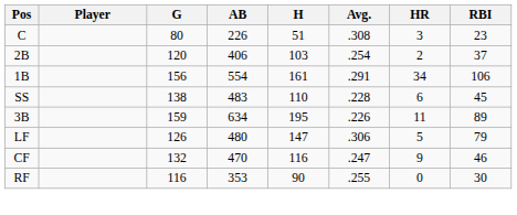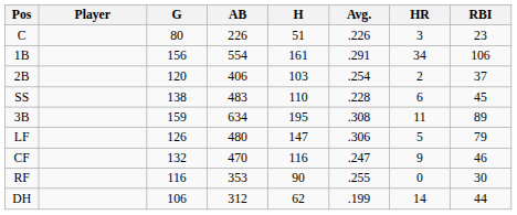 <table class="wikitable sortable">
 <tr>
 <th bgcolor="#DDDDFF" width="5%">Pos</th>
 <th bgcolor="#DDDDFF" width="16%">Player</th>
 <th bgcolor="#DDDDFF" width="9%">G</th>
 <th bgcolor="#DDDDFF" width="9%">AB</th>
 <th bgcolor="#DDDDFF" width="9%">H</th>
 <th bgcolor="#DDDDFF" width="9%">Avg.</th>
 <th bgcolor="#DDDDFF" width="9%">HR</th>
 <th bgcolor="#DDDDFF" width="9%">RBI</th>
 </tr>
 <tr align="center">
 <td>C</td>
 <td></td>
 <td>80</td>
 <td>226</td>
 <td>51</td>
-<td>.308</td>
+<td>.226</td>
 <td>3</td>
 <td>23</td>
+</tr>
+<tr align="center">
+<td>1B</td>
+<td></td>
+<td>156</td>
+<td>554</td>
+<td>161</td>
+<td>.291</td>
+<td>34</td>
+<td>106</td>
 </tr>
 <tr align="center">
 <td>2B</td>
 <td></td>
 <td>120</td>
 <td>406</td>
 <td>103</td>
 <td>.254</td>
 <td>2</td>
 <td>37</td>
-</tr>
-<tr align="center">
-<td>1B</td>
-<td></td>
-<td>156</td>
-<td>554</td>
-<td>161</td>
-<td>.291</td>
-<td>34</td>
-<td>106</td>
 </tr>
 <tr align="center">
 <td>SS</td>
 <td></td>
 <td>138</td>
 <td>483</td>
 <td>110</td>
 <td>.228</td>
 <td>6</td>
 <td>45</td>
 </tr>
 <tr align="center">
 <td>3B</td>
 <td></td>
 <td>159</td>
 <td>634</td>
 <td>195</td>
-<td>.226</td>
+<td>.308</td>
 <td>11</td>
 <td>89</td>
 </tr>
 <tr align="center">
 <td>LF</td>
 <td></td>
 <td>126</td>
 <td>480</td>
 <td>147</td>
 <td>.306</td>
 <td>5</td>
 <td>79</td>
 </tr>
 <tr align="center">
 <td>CF</td>
 <td></td>
 <td>132</td>
 <td>470</td>
 <td>116</td>
 <td>.247</td>
 <td>9</td>
 <td>46</td>
 </tr>
 <tr align="center">
 <td>RF</td>
 <td></td>
 <td>116</td>
 <td>353</td>
 <td>90</td>
 <td>.255</td>
 <td>0</td>
 <td>30</td>
 </tr>
+<tr align="center">
+<td>DH</td>
+<td></td>
+<td>106</td>
+<td>312</td>
+<td>62</td>
+<td>.199</td>
+<td>14</td>
+<td>44</td>
+</tr>
 </table>
